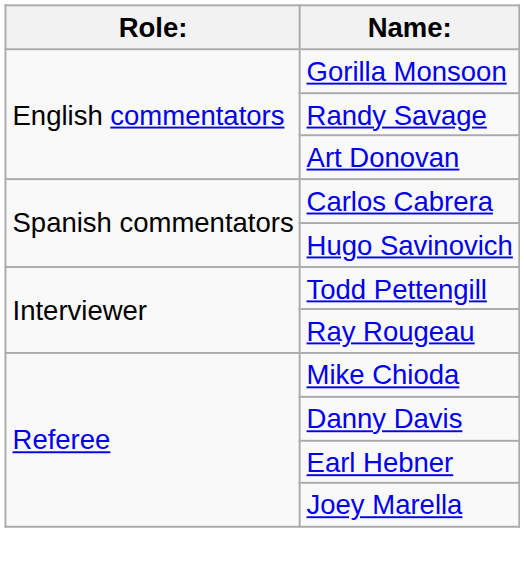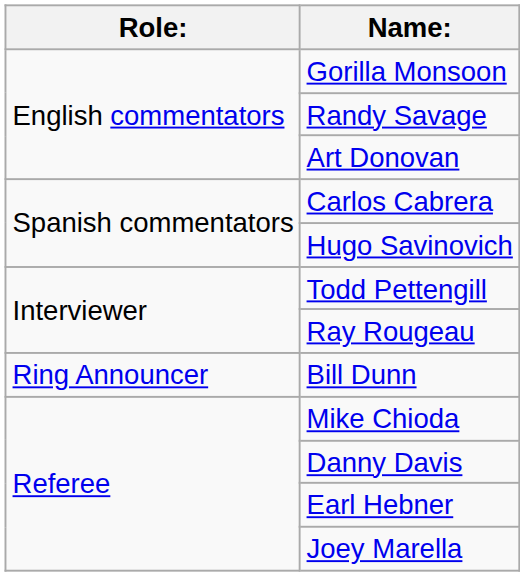 <table class=wikitable style="font-size:90%; margin: 0.5em 0 0.5em 1em; float: right; clear: right;">
 <tr>
 <th>Role:</th>
 <th>Name:</th>
 </tr>
 <tr>
 <td rowspan="3">English <a href='#'>commentators</a></td>
 <td><a href='#'>Gorilla Monsoon</a></td>
 </tr>
 <tr>
 <td><a href='#'>Randy Savage</a></td>
 </tr>
 <tr>
 <td><a href='#'>Art Donovan</a></td>
 </tr>
 <tr>
 <td rowspan="2">Spanish commentators</td>
 <td><a href='#'>Carlos Cabrera</a></td>
 </tr>
 <tr>
 <td><a href='#'>Hugo Savinovich</a></td>
 </tr>
 <tr>
 <td rowspan="2">Interviewer</td>
 <td><a href='#'>Todd Pettengill</a></td>
 </tr>
 <tr>
 <td><a href='#'>Ray Rougeau</a></td>
 </tr>
 <tr>
+<td><a href='#'>Ring Announcer</a></td>
+<td><a href='#'>Bill Dunn</a></td>
+</tr>
+<tr>
 <td rowspan="4"><a href='#'>Referee</a></td>
 <td><a href='#'>Mike Chioda</a></td>
 </tr>
 <tr>
 <td><a href='#'>Danny Davis</a></td>
 </tr>
 <tr>
 <td><a href='#'>Earl Hebner</a></td>
 </tr>
 <tr>
 <td><a href='#'>Joey Marella</a></td>
 </tr>
 </table>
